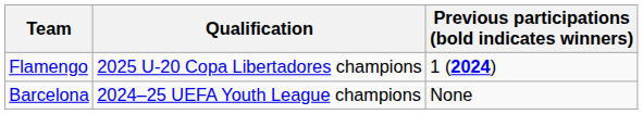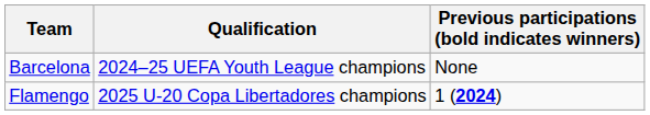 <table class="wikitable">
 <tr>
 <th>Team</th>
 <th>Qualification</th>
 <th>Previous participations<br>(bold indicates winners)</th>
 </tr>
 <tr>
+<td> <a href='#'>Barcelona</a></td>
+<td><a href='#'>2024–25 UEFA Youth League</a> champions</td>
+<td>None</td>
+</tr>
+<tr>
 <td> <a href='#'>Flamengo</a></td>
 <td><a href='#'>2025 U-20 Copa Libertadores</a> champions</td>
 <td>1 (<strong><a href='#'>2024</a></strong>)</td>
 </tr>
-<tr>
-<td> <a href='#'>Barcelona</a></td>
-<td><a href='#'>2024–25 UEFA Youth League</a> champions</td>
-<td>None</td>
-</tr>
 </table>
